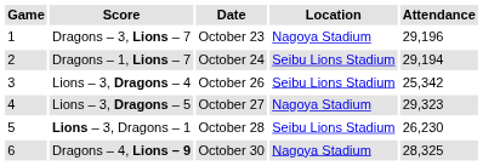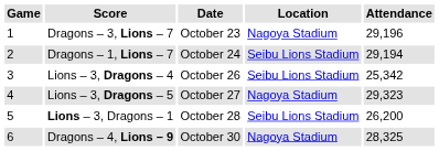 <table border="0" cellspacing="3" cellpadding="3">
 <tr style="background: #e3e3e3;">
 <th>Game</th>
 <th>Score</th>
 <th>Date</th>
 <th>Location</th>
 <th>Attendance</th>
 </tr>
 <tr>
 <td>1</td>
 <td>Dragons – 3, <strong>Lions</strong> – 7</td>
 <td>October 23</td>
 <td><a href='#'>Nagoya Stadium</a></td>
 <td>29,196</td>
 </tr>
 <tr style="background: #e3e3e3;">
 <td>2</td>
 <td>Dragons – 1, <strong>Lions</strong> – 7</td>
 <td>October 24</td>
 <td><a href='#'>Seibu Lions Stadium</a></td>
 <td>29,194</td>
 </tr>
 <tr>
 <td>3</td>
 <td>Lions – 3, <strong>Dragons</strong> – 4</td>
 <td>October 26</td>
 <td><a href='#'>Seibu Lions Stadium</a></td>
 <td>25,342</td>
 </tr>
 <tr style="background: #e3e3e3;">
 <td>4</td>
 <td>Lions – 3, <strong>Dragons</strong> – 5</td>
 <td>October 27</td>
 <td><a href='#'>Nagoya Stadium</a></td>
 <td>29,323</td>
 </tr>
 <tr>
 <td>5</td>
 <td><strong>Lions</strong> – 3, Dragons – 1</td>
 <td>October 28</td>
 <td><a href='#'>Seibu Lions Stadium</a></td>
-<td>26,230</td>
+<td>26,200</td>
 </tr>
 <tr style="background: #e3e3e3;">
 <td>6</td>
 <td>Dragons – 4, <strong>Lions – 9</strong></td>
 <td>October 30</td>
 <td><a href='#'>Nagoya Stadium</a></td>
 <td>28,325</td>
 </tr>
 </table>
